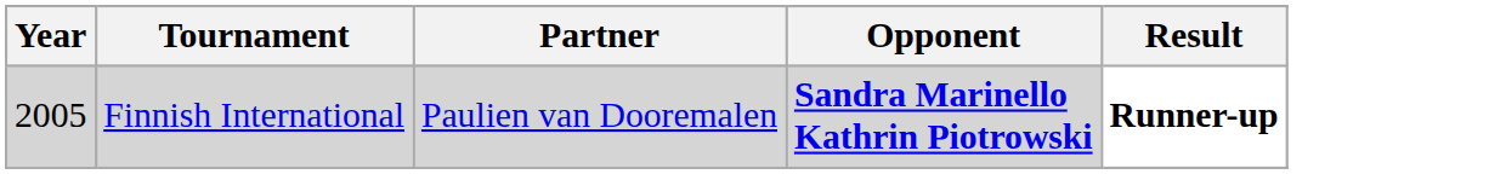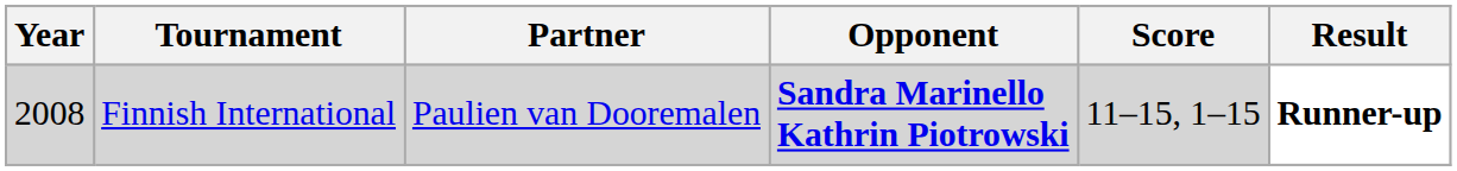 <table class="sortable wikitable" style="font-size:90%;">
 <tr>
 <th>Year</th>
 <th>Tournament</th>
 <th>Partner</th>
 <th>Opponent</th>
+<th>Score</th>
 <th>Result</th>
 </tr>
 <tr style="background:#D5D5D5">
-<td align="center">2005</td>
+<td align="center">2008</td>
 <td align="left"><a href='#'>Finnish International</a></td>
 <td align="left"> <a href='#'>Paulien van Dooremalen</a></td>
 <td align="left"><strong> <a href='#'>Sandra Marinello</a> <br>  <a href='#'>Kathrin Piotrowski</a></strong></td>
+<td align="left">11–15, 1–15</td>
 <td style="text-align:left; background:white"> <strong>Runner-up</strong></td>
 </tr>
 </table>
